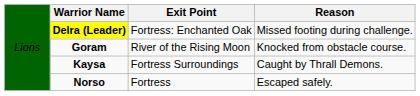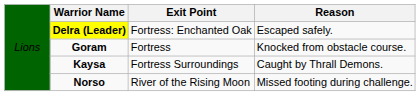 <table class="wikitable">
 <tr>
 <td rowspan="5" bgcolor="darkgreen" style="color:black" width="60" align="center"><em>Lions</em></td>
 <th>Warrior Name</th>
 <th>Exit Point</th>
 <th>Reason</th>
 </tr>
 <tr>
 <td bgcolor="yellow" align="center"><strong>Delra (Leader)</strong></td>
 <td>Fortress: Enchanted Oak</td>
-<td>Missed footing during challenge.</td>
+<td>Escaped safely.</td>
 </tr>
 <tr>
 <td align="center"><strong>Goram</strong></td>
-<td>River of the Rising Moon</td>
+<td>Fortress</td>
 <td>Knocked from obstacle course.</td>
 </tr>
 <tr>
 <td align="center"><strong>Kaysa</strong></td>
 <td>Fortress Surroundings</td>
 <td>Caught by Thrall Demons.</td>
 </tr>
 <tr>
 <td align="center"><strong>Norso</strong></td>
-<td>Fortress</td>
-<td>Escaped safely.</td>
+<td>River of the Rising Moon</td>
+<td>Missed footing during challenge.</td>
 </tr>
 </table>
